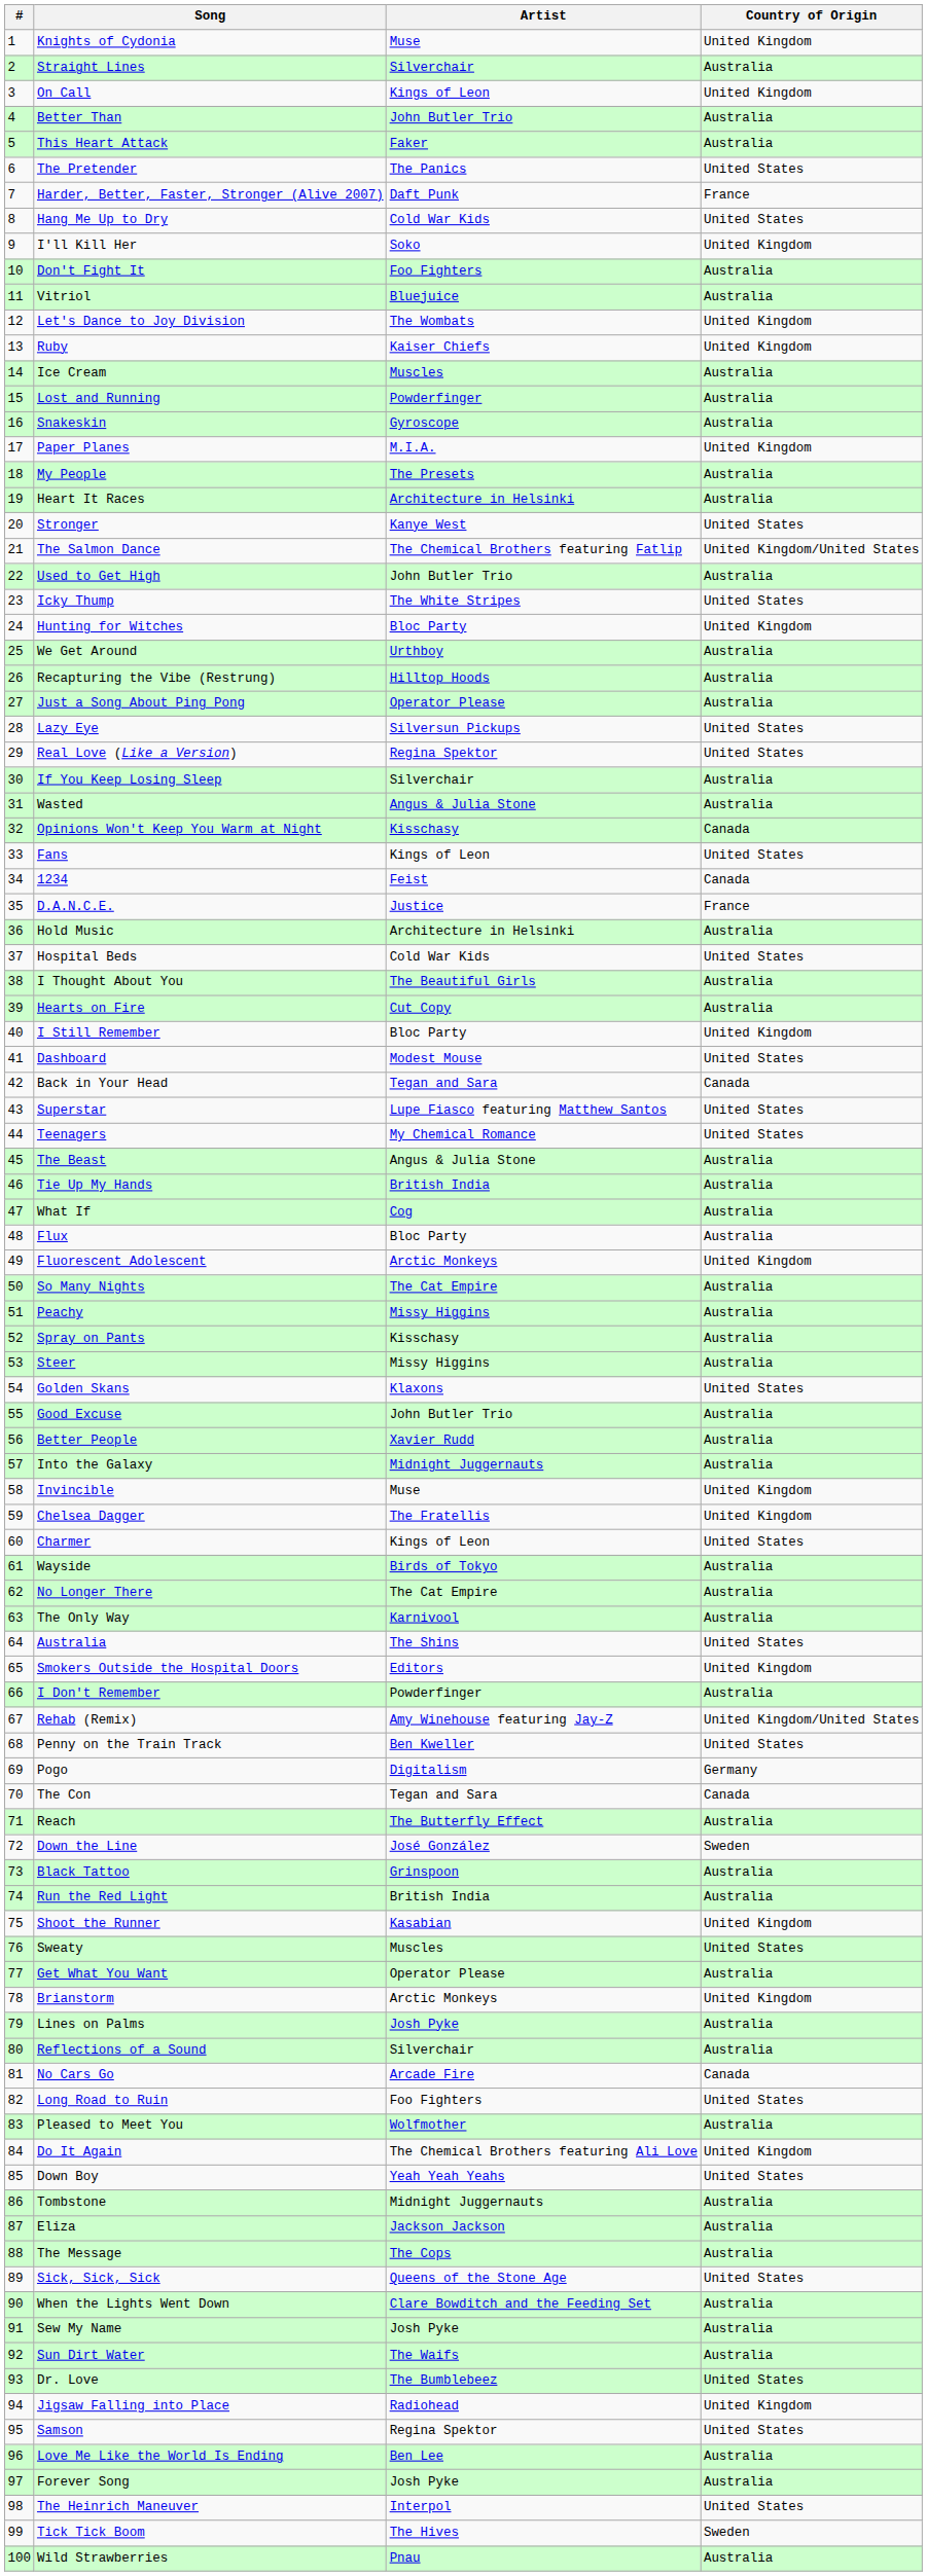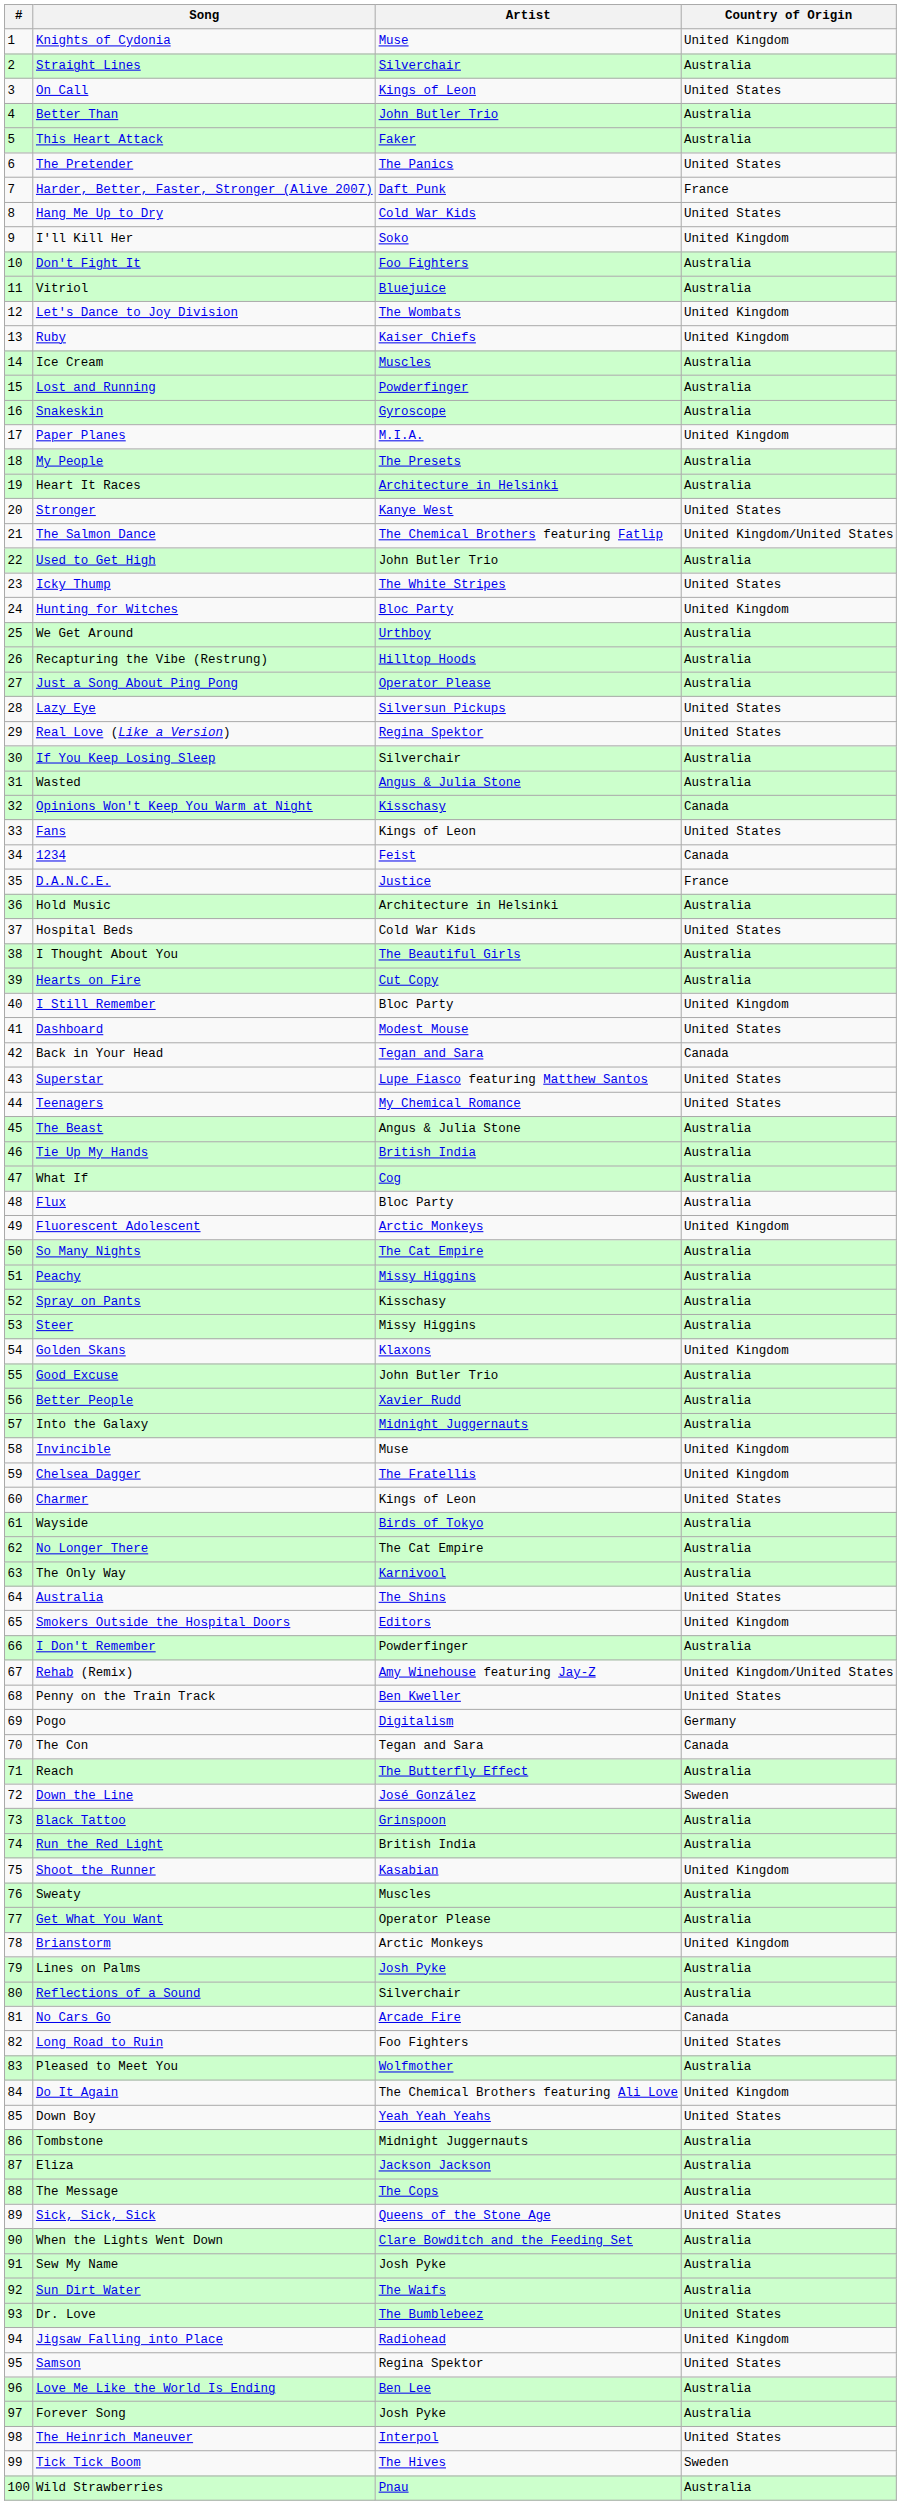 <table class="wikitable sortable" style="font-size:0.95em;line-height:1.5em;">
 <tr>
 <th>#</th>
 <th>Song</th>
 <th>Artist</th>
 <th>Country of Origin</th>
 </tr>
 <tr>
 <td>1</td>
 <td><a href='#'>Knights of Cydonia</a></td>
 <td><a href='#'>Muse</a></td>
 <td>United Kingdom</td>
 </tr>
 <tr style="background:#ccffcc">
 <td>2</td>
 <td><a href='#'>Straight Lines</a></td>
 <td><a href='#'>Silverchair</a></td>
 <td>Australia</td>
 </tr>
 <tr>
 <td>3</td>
 <td><a href='#'>On Call</a></td>
 <td><a href='#'>Kings of Leon</a></td>
-<td>United Kingdom</td>
+<td>United States</td>
 </tr>
 <tr style="background:#ccffcc">
 <td>4</td>
 <td><a href='#'>Better Than</a></td>
 <td><a href='#'>John Butler Trio</a></td>
 <td>Australia</td>
 </tr>
 <tr style="background:#ccffcc">
 <td>5</td>
 <td><a href='#'>This Heart Attack</a></td>
 <td><a href='#'>Faker</a></td>
 <td>Australia</td>
 </tr>
 <tr>
 <td>6</td>
 <td><a href='#'>The Pretender</a></td>
 <td><a href='#'>The Panics</a></td>
 <td>United States</td>
 </tr>
 <tr>
 <td>7</td>
 <td><a href='#'>Harder, Better, Faster, Stronger (Alive 2007)</a></td>
 <td><a href='#'>Daft Punk</a></td>
 <td>France</td>
 </tr>
 <tr>
 <td>8</td>
 <td><a href='#'>Hang Me Up to Dry</a></td>
 <td><a href='#'>Cold War Kids</a></td>
 <td>United States</td>
 </tr>
 <tr>
 <td>9</td>
 <td>I'll Kill Her</td>
 <td><a href='#'>Soko</a></td>
 <td>United Kingdom</td>
 </tr>
 <tr style="background:#ccffcc">
 <td>10</td>
 <td><a href='#'>Don't Fight It</a></td>
 <td><a href='#'>Foo Fighters</a></td>
 <td>Australia</td>
 </tr>
 <tr style="background:#ccffcc">
 <td>11</td>
 <td>Vitriol</td>
 <td><a href='#'>Bluejuice</a></td>
 <td>Australia</td>
 </tr>
 <tr>
 <td>12</td>
 <td><a href='#'>Let's Dance to Joy Division</a></td>
 <td><a href='#'>The Wombats</a></td>
 <td>United Kingdom</td>
 </tr>
 <tr>
 <td>13</td>
 <td><a href='#'>Ruby</a></td>
 <td><a href='#'>Kaiser Chiefs</a></td>
 <td>United Kingdom</td>
 </tr>
 <tr style="background:#ccffcc">
 <td>14</td>
 <td>Ice Cream</td>
 <td><a href='#'>Muscles</a></td>
 <td>Australia</td>
 </tr>
 <tr style="background:#ccffcc">
 <td>15</td>
 <td><a href='#'>Lost and Running</a></td>
 <td><a href='#'>Powderfinger</a></td>
 <td>Australia</td>
 </tr>
 <tr style="background:#ccffcc">
 <td>16</td>
 <td><a href='#'>Snakeskin</a></td>
 <td><a href='#'>Gyroscope</a></td>
 <td>Australia</td>
 </tr>
 <tr>
 <td>17</td>
 <td><a href='#'>Paper Planes</a></td>
 <td><a href='#'>M.I.A.</a></td>
 <td>United Kingdom</td>
 </tr>
 <tr style="background:#ccffcc">
 <td>18</td>
 <td><a href='#'>My People</a></td>
 <td><a href='#'>The Presets</a></td>
 <td>Australia</td>
 </tr>
 <tr style="background:#ccffcc">
 <td>19</td>
 <td>Heart It Races</td>
 <td><a href='#'>Architecture in Helsinki</a></td>
 <td>Australia</td>
 </tr>
 <tr>
 <td>20</td>
 <td><a href='#'>Stronger</a></td>
 <td><a href='#'>Kanye West</a></td>
 <td>United States</td>
 </tr>
 <tr>
 <td>21</td>
 <td><a href='#'>The Salmon Dance</a></td>
 <td><a href='#'>The Chemical Brothers</a> featuring <a href='#'>Fatlip</a></td>
 <td>United Kingdom/United States</td>
 </tr>
 <tr style="background:#ccffcc">
 <td>22</td>
 <td><a href='#'>Used to Get High</a></td>
 <td>John Butler Trio</td>
 <td>Australia</td>
 </tr>
 <tr>
 <td>23</td>
 <td><a href='#'>Icky Thump</a></td>
 <td><a href='#'>The White Stripes</a></td>
 <td>United States</td>
 </tr>
 <tr>
 <td>24</td>
 <td><a href='#'>Hunting for Witches</a></td>
 <td><a href='#'>Bloc Party</a></td>
 <td>United Kingdom</td>
 </tr>
 <tr style="background:#ccffcc">
 <td>25</td>
 <td>We Get Around</td>
 <td><a href='#'>Urthboy</a></td>
 <td>Australia</td>
 </tr>
 <tr style="background:#ccffcc">
 <td>26</td>
 <td>Recapturing the Vibe (Restrung)</td>
 <td><a href='#'>Hilltop Hoods</a></td>
 <td>Australia</td>
 </tr>
 <tr style="background:#ccffcc">
 <td>27</td>
 <td><a href='#'>Just a Song About Ping Pong</a></td>
 <td><a href='#'>Operator Please</a></td>
 <td>Australia</td>
 </tr>
 <tr>
 <td>28</td>
 <td><a href='#'>Lazy Eye</a></td>
 <td><a href='#'>Silversun Pickups</a></td>
 <td>United States</td>
 </tr>
 <tr>
 <td>29</td>
 <td><a href='#'>Real Love</a> (<em><a href='#'>Like a Version</a></em>)</td>
 <td><a href='#'>Regina Spektor</a></td>
 <td>United States</td>
 </tr>
 <tr style="background:#ccffcc">
 <td>30</td>
 <td><a href='#'>If You Keep Losing Sleep</a></td>
 <td>Silverchair</td>
 <td>Australia</td>
 </tr>
 <tr style="background:#ccffcc">
 <td>31</td>
 <td>Wasted</td>
 <td><a href='#'>Angus & Julia Stone</a></td>
 <td>Australia</td>
 </tr>
 <tr style="background:#ccffcc">
 <td>32</td>
 <td><a href='#'>Opinions Won't Keep You Warm at Night</a></td>
 <td><a href='#'>Kisschasy</a></td>
 <td>Canada</td>
 </tr>
 <tr>
 <td>33</td>
 <td><a href='#'>Fans</a></td>
 <td>Kings of Leon</td>
 <td>United States</td>
 </tr>
 <tr>
 <td>34</td>
 <td><a href='#'>1234</a></td>
 <td><a href='#'>Feist</a></td>
 <td>Canada</td>
 </tr>
 <tr>
 <td>35</td>
 <td><a href='#'>D.A.N.C.E.</a></td>
 <td><a href='#'>Justice</a></td>
 <td>France</td>
 </tr>
 <tr style="background:#ccffcc">
 <td>36</td>
 <td>Hold Music</td>
 <td>Architecture in Helsinki</td>
 <td>Australia</td>
 </tr>
 <tr>
 <td>37</td>
 <td>Hospital Beds</td>
 <td>Cold War Kids</td>
 <td>United States</td>
 </tr>
 <tr style="background:#ccffcc">
 <td>38</td>
 <td>I Thought About You</td>
 <td><a href='#'>The Beautiful Girls</a></td>
 <td>Australia</td>
 </tr>
 <tr style="background:#ccffcc">
 <td>39</td>
 <td><a href='#'>Hearts on Fire</a></td>
 <td><a href='#'>Cut Copy</a></td>
 <td>Australia</td>
 </tr>
 <tr>
 <td>40</td>
 <td><a href='#'>I Still Remember</a></td>
 <td>Bloc Party</td>
 <td>United Kingdom</td>
 </tr>
 <tr>
 <td>41</td>
 <td><a href='#'>Dashboard</a></td>
 <td><a href='#'>Modest Mouse</a></td>
 <td>United States</td>
 </tr>
 <tr>
 <td>42</td>
 <td>Back in Your Head</td>
 <td><a href='#'>Tegan and Sara</a></td>
 <td>Canada</td>
 </tr>
 <tr>
 <td>43</td>
 <td><a href='#'>Superstar</a></td>
 <td><a href='#'>Lupe Fiasco</a> featuring <a href='#'>Matthew Santos</a></td>
 <td>United States</td>
 </tr>
 <tr>
 <td>44</td>
 <td><a href='#'>Teenagers</a></td>
 <td><a href='#'>My Chemical Romance</a></td>
 <td>United States</td>
 </tr>
 <tr style="background:#ccffcc">
 <td>45</td>
 <td><a href='#'>The Beast</a></td>
 <td>Angus & Julia Stone</td>
 <td>Australia</td>
 </tr>
 <tr style="background:#ccffcc">
 <td>46</td>
 <td><a href='#'>Tie Up My Hands</a></td>
 <td><a href='#'>British India</a></td>
 <td>Australia</td>
 </tr>
 <tr style="background:#ccffcc">
 <td>47</td>
 <td>What If</td>
 <td><a href='#'>Cog</a></td>
 <td>Australia</td>
 </tr>
 <tr>
 <td>48</td>
 <td><a href='#'>Flux</a></td>
 <td>Bloc Party</td>
 <td>Australia</td>
 </tr>
 <tr>
 <td>49</td>
 <td><a href='#'>Fluorescent Adolescent</a></td>
 <td><a href='#'>Arctic Monkeys</a></td>
 <td>United Kingdom</td>
 </tr>
 <tr style="background:#ccffcc">
 <td>50</td>
 <td><a href='#'>So Many Nights</a></td>
 <td><a href='#'>The Cat Empire</a></td>
 <td>Australia</td>
 </tr>
 <tr style="background:#ccffcc">
 <td>51</td>
 <td><a href='#'>Peachy</a></td>
 <td><a href='#'>Missy Higgins</a></td>
 <td>Australia</td>
 </tr>
 <tr style="background:#ccffcc">
 <td>52</td>
 <td><a href='#'>Spray on Pants</a></td>
 <td>Kisschasy</td>
 <td>Australia</td>
 </tr>
 <tr style="background:#ccffcc">
 <td>53</td>
 <td><a href='#'>Steer</a></td>
 <td>Missy Higgins</td>
 <td>Australia</td>
 </tr>
 <tr>
 <td>54</td>
 <td><a href='#'>Golden Skans</a></td>
 <td><a href='#'>Klaxons</a></td>
-<td>United States</td>
+<td>United Kingdom</td>
 </tr>
 <tr style="background:#ccffcc">
 <td>55</td>
 <td><a href='#'>Good Excuse</a></td>
 <td>John Butler Trio</td>
 <td>Australia</td>
 </tr>
 <tr style="background:#ccffcc">
 <td>56</td>
 <td><a href='#'>Better People</a></td>
 <td><a href='#'>Xavier Rudd</a></td>
 <td>Australia</td>
 </tr>
 <tr style="background:#ccffcc">
 <td>57</td>
 <td>Into the Galaxy</td>
 <td><a href='#'>Midnight Juggernauts</a></td>
 <td>Australia</td>
 </tr>
 <tr>
 <td>58</td>
 <td><a href='#'>Invincible</a></td>
 <td>Muse</td>
 <td>United Kingdom</td>
 </tr>
 <tr>
 <td>59</td>
 <td><a href='#'>Chelsea Dagger</a></td>
 <td><a href='#'>The Fratellis</a></td>
 <td>United Kingdom</td>
 </tr>
 <tr>
 <td>60</td>
 <td><a href='#'>Charmer</a></td>
 <td>Kings of Leon</td>
 <td>United States</td>
 </tr>
 <tr style="background:#ccffcc">
 <td>61</td>
 <td>Wayside</td>
 <td><a href='#'>Birds of Tokyo</a></td>
 <td>Australia</td>
 </tr>
 <tr style="background:#ccffcc">
 <td>62</td>
 <td><a href='#'>No Longer There</a></td>
 <td>The Cat Empire</td>
 <td>Australia</td>
 </tr>
 <tr style="background:#ccffcc">
 <td>63</td>
 <td>The Only Way</td>
 <td><a href='#'>Karnivool</a></td>
 <td>Australia</td>
 </tr>
 <tr>
 <td>64</td>
 <td><a href='#'>Australia</a></td>
 <td><a href='#'>The Shins</a></td>
 <td>United States</td>
 </tr>
 <tr>
 <td>65</td>
 <td><a href='#'>Smokers Outside the Hospital Doors</a></td>
 <td><a href='#'>Editors</a></td>
 <td>United Kingdom</td>
 </tr>
 <tr style="background:#ccffcc">
 <td>66</td>
 <td><a href='#'>I Don't Remember</a></td>
 <td>Powderfinger</td>
 <td>Australia</td>
 </tr>
 <tr>
 <td>67</td>
 <td><a href='#'>Rehab</a> (Remix)</td>
 <td><a href='#'>Amy Winehouse</a> featuring <a href='#'>Jay-Z</a></td>
 <td>United Kingdom/United States</td>
 </tr>
 <tr>
 <td>68</td>
 <td>Penny on the Train Track</td>
 <td><a href='#'>Ben Kweller</a></td>
 <td>United States</td>
 </tr>
 <tr>
 <td>69</td>
 <td>Pogo</td>
 <td><a href='#'>Digitalism</a></td>
 <td>Germany</td>
 </tr>
 <tr>
 <td>70</td>
 <td>The Con</td>
 <td>Tegan and Sara</td>
 <td>Canada</td>
 </tr>
 <tr style="background:#ccffcc">
 <td>71</td>
 <td>Reach</td>
 <td><a href='#'>The Butterfly Effect</a></td>
 <td>Australia</td>
 </tr>
 <tr>
 <td>72</td>
 <td><a href='#'>Down the Line</a></td>
 <td><a href='#'>José González</a></td>
 <td>Sweden</td>
 </tr>
 <tr style="background:#ccffcc">
 <td>73</td>
 <td><a href='#'>Black Tattoo</a></td>
 <td><a href='#'>Grinspoon</a></td>
 <td>Australia</td>
 </tr>
 <tr style="background:#ccffcc">
 <td>74</td>
 <td><a href='#'>Run the Red Light</a></td>
 <td>British India</td>
 <td>Australia</td>
 </tr>
 <tr>
 <td>75</td>
 <td><a href='#'>Shoot the Runner</a></td>
 <td><a href='#'>Kasabian</a></td>
 <td>United Kingdom</td>
 </tr>
 <tr style="background:#ccffcc">
 <td>76</td>
 <td>Sweaty</td>
 <td>Muscles</td>
-<td>United States</td>
+<td>Australia</td>
 </tr>
 <tr style="background:#ccffcc">
 <td>77</td>
 <td><a href='#'>Get What You Want</a></td>
 <td>Operator Please</td>
 <td>Australia</td>
 </tr>
 <tr>
 <td>78</td>
 <td><a href='#'>Brianstorm</a></td>
 <td>Arctic Monkeys</td>
 <td>United Kingdom</td>
 </tr>
 <tr style="background:#ccffcc">
 <td>79</td>
 <td>Lines on Palms</td>
 <td><a href='#'>Josh Pyke</a></td>
 <td>Australia</td>
 </tr>
 <tr style="background:#ccffcc">
 <td>80</td>
 <td><a href='#'>Reflections of a Sound</a></td>
 <td>Silverchair</td>
 <td>Australia</td>
 </tr>
 <tr>
 <td>81</td>
 <td><a href='#'>No Cars Go</a></td>
 <td><a href='#'>Arcade Fire</a></td>
 <td>Canada</td>
 </tr>
 <tr>
 <td>82</td>
 <td><a href='#'>Long Road to Ruin</a></td>
 <td>Foo Fighters</td>
 <td>United States</td>
 </tr>
 <tr style="background:#ccffcc">
 <td>83</td>
 <td>Pleased to Meet You</td>
 <td><a href='#'>Wolfmother</a></td>
 <td>Australia</td>
 </tr>
 <tr>
 <td>84</td>
 <td><a href='#'>Do It Again</a></td>
 <td>The Chemical Brothers featuring <a href='#'>Ali Love</a></td>
 <td>United Kingdom</td>
 </tr>
 <tr>
 <td>85</td>
 <td>Down Boy</td>
 <td><a href='#'>Yeah Yeah Yeahs</a></td>
 <td>United States</td>
 </tr>
 <tr style="background:#ccffcc">
 <td>86</td>
 <td>Tombstone</td>
 <td>Midnight Juggernauts</td>
 <td>Australia</td>
 </tr>
 <tr style="background:#ccffcc">
 <td>87</td>
 <td>Eliza</td>
 <td><a href='#'>Jackson Jackson</a></td>
 <td>Australia</td>
 </tr>
 <tr style="background:#ccffcc">
 <td>88</td>
 <td>The Message</td>
 <td><a href='#'>The Cops</a></td>
 <td>Australia</td>
 </tr>
 <tr>
 <td>89</td>
 <td><a href='#'>Sick, Sick, Sick</a></td>
 <td><a href='#'>Queens of the Stone Age</a></td>
 <td>United States</td>
 </tr>
 <tr style="background:#ccffcc">
 <td>90</td>
 <td>When the Lights Went Down</td>
 <td><a href='#'>Clare Bowditch and the Feeding Set</a></td>
 <td>Australia</td>
 </tr>
 <tr style="background:#ccffcc">
 <td>91</td>
 <td>Sew My Name</td>
 <td>Josh Pyke</td>
 <td>Australia</td>
 </tr>
 <tr style="background:#ccffcc">
 <td>92</td>
 <td><a href='#'>Sun Dirt Water</a></td>
 <td><a href='#'>The Waifs</a></td>
 <td>Australia</td>
 </tr>
 <tr style="background:#ccffcc">
 <td>93</td>
 <td>Dr. Love</td>
 <td><a href='#'>The Bumblebeez</a></td>
 <td>United States</td>
 </tr>
 <tr>
 <td>94</td>
 <td><a href='#'>Jigsaw Falling into Place</a></td>
 <td><a href='#'>Radiohead</a></td>
 <td>United Kingdom</td>
 </tr>
 <tr>
 <td>95</td>
 <td><a href='#'>Samson</a></td>
 <td>Regina Spektor</td>
 <td>United States</td>
 </tr>
 <tr style="background:#ccffcc">
 <td>96</td>
 <td><a href='#'>Love Me Like the World Is Ending</a></td>
 <td><a href='#'>Ben Lee</a></td>
 <td>Australia</td>
 </tr>
 <tr style="background:#ccffcc">
 <td>97</td>
 <td>Forever Song</td>
 <td>Josh Pyke</td>
 <td>Australia</td>
 </tr>
 <tr>
 <td>98</td>
 <td><a href='#'>The Heinrich Maneuver</a></td>
 <td><a href='#'>Interpol</a></td>
 <td>United States</td>
 </tr>
 <tr>
 <td>99</td>
 <td><a href='#'>Tick Tick Boom</a></td>
 <td><a href='#'>The Hives</a></td>
 <td>Sweden</td>
 </tr>
 <tr style="background:#ccffcc">
 <td>100</td>
 <td>Wild Strawberries</td>
 <td><a href='#'>Pnau</a></td>
 <td>Australia</td>
 </tr>
 </table>
